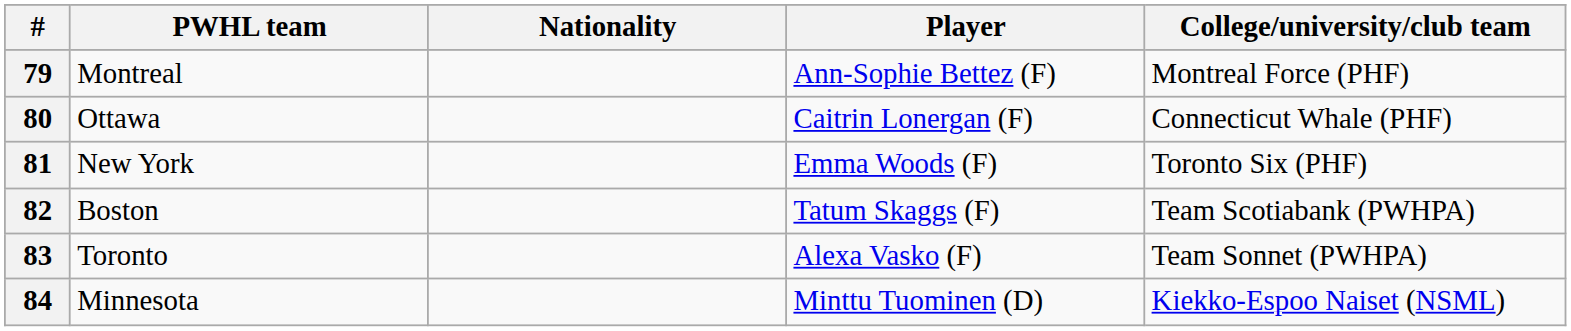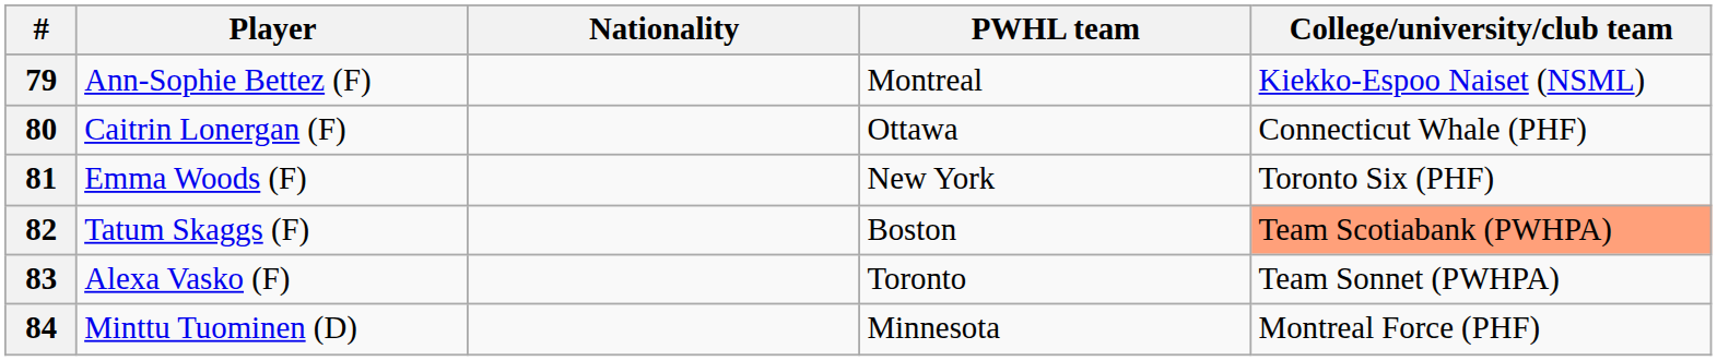 <table class="wikitable">
 <tr>
 <th style="width:2.75%;">#</th>
+<th style="width:15.0%;">Player</th>
+<th style="width:15.0%;">Nationality</th>
 <th style="width:15.0%;">PWHL team</th>
-<th style="width:15.0%;">Nationality</th>
-<th style="width:15.0%;">Player</th>
 <th style="width:15.0%;">College/university/club team</th>
 </tr>
 <tr>
 <th>79</th>
+<td><a href='#'>Ann-Sophie Bettez</a> (F)</td>
+<td></td>
 <td>Montreal</td>
-<td></td>
-<td><a href='#'>Ann-Sophie Bettez</a> (F)</td>
-<td>Montreal Force (PHF)</td>
+<td><a href='#'>Kiekko-Espoo Naiset</a> (<a href='#'>NSML</a>)</td>
 </tr>
 <tr>
 <th>80</th>
+<td><a href='#'>Caitrin Lonergan</a> (F)</td>
+<td></td>
 <td>Ottawa</td>
-<td></td>
-<td><a href='#'>Caitrin Lonergan</a> (F)</td>
 <td>Connecticut Whale (PHF)</td>
 </tr>
 <tr>
 <th>81</th>
+<td><a href='#'>Emma Woods</a> (F)</td>
+<td></td>
 <td>New York</td>
-<td></td>
-<td><a href='#'>Emma Woods</a> (F)</td>
 <td>Toronto Six (PHF)</td>
 </tr>
 <tr>
 <th>82</th>
+<td><a href='#'>Tatum Skaggs</a> (F)</td>
+<td></td>
 <td>Boston</td>
-<td></td>
-<td><a href='#'>Tatum Skaggs</a> (F)</td>
-<td>Team Scotiabank (PWHPA)</td>
+<td style="background: lightsalmon;">Team Scotiabank (PWHPA)</td>
 </tr>
 <tr>
 <th>83</th>
+<td><a href='#'>Alexa Vasko</a> (F)</td>
+<td></td>
 <td>Toronto</td>
-<td></td>
-<td><a href='#'>Alexa Vasko</a> (F)</td>
 <td>Team Sonnet (PWHPA)</td>
 </tr>
 <tr>
 <th>84</th>
+<td><a href='#'>Minttu Tuominen</a> (D)</td>
+<td></td>
 <td>Minnesota</td>
-<td></td>
-<td><a href='#'>Minttu Tuominen</a> (D)</td>
-<td><a href='#'>Kiekko-Espoo Naiset</a> (<a href='#'>NSML</a>)</td>
+<td>Montreal Force (PHF)</td>
 </tr>
 </table>
